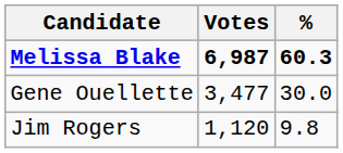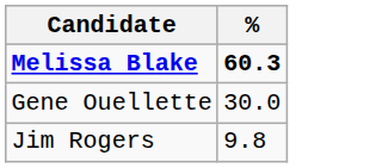 <table class="wikitable">
 <tr>
 <th>Candidate</th>
-<th>Votes</th>
 <th>%</th>
 </tr>
 <tr>
 <td><strong><a href='#'>Melissa Blake</a></strong></td>
-<td><strong>6,987</strong></td>
 <td><strong>60.3</strong></td>
 </tr>
 <tr>
 <td>Gene Ouellette</td>
-<td>3,477</td>
 <td>30.0</td>
 </tr>
 <tr>
 <td>Jim Rogers</td>
-<td>1,120</td>
 <td>9.8</td>
 </tr>
 </table>
